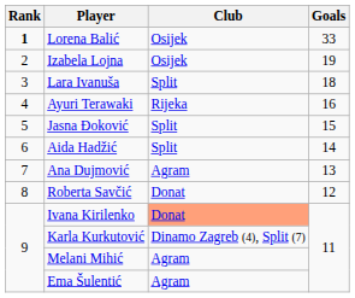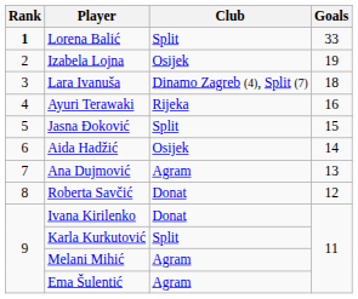 <table class="wikitable" style="text-align:center">
 <tr>
 <th>Rank</th>
 <th>Player</th>
 <th>Club</th>
 <th>Goals</th>
 </tr>
 <tr>
 <td rowspan=1><strong>1</strong></td>
 <td align="left"> <a href='#'>Lorena Balić</a></td>
-<td align="left"><a href='#'>Osijek</a></td>
+<td align="left"><a href='#'>Split</a></td>
 <td rowspan=1>33</td>
 </tr>
 <tr>
 <td rowspan=1>2</td>
 <td align="left"> <a href='#'>Izabela Lojna</a></td>
 <td align="left"><a href='#'>Osijek</a></td>
 <td rowspan=1>19</td>
 </tr>
 <tr>
 <td rowspan=1>3</td>
 <td align="left"> <a href='#'>Lara Ivanuša</a></td>
-<td align="left"><a href='#'>Split</a></td>
+<td align="left"><a href='#'>Dinamo Zagreb</a> <small>(4)</small>, <a href='#'>Split</a> <small>(7)</small></td>
 <td rowspan=1>18</td>
 </tr>
 <tr>
 <td rowspan=1>4</td>
 <td align="left"> <a href='#'>Ayuri Terawaki</a></td>
 <td align="left"><a href='#'>Rijeka</a></td>
 <td rowspan=1>16</td>
 </tr>
 <tr>
 <td rowspan=1>5</td>
 <td align="left"> <a href='#'>Jasna Đoković</a></td>
 <td align="left"><a href='#'>Split</a></td>
 <td rowspan=1>15</td>
 </tr>
 <tr>
 <td rowspan=1>6</td>
 <td align="left"> <a href='#'>Aida Hadžić</a></td>
-<td align="left"><a href='#'>Split</a></td>
+<td align="left"><a href='#'>Osijek</a></td>
 <td rowspan=1>14</td>
 </tr>
 <tr>
 <td rowspan=1>7</td>
 <td align="left"> <a href='#'>Ana Dujmović</a></td>
 <td align="left"><a href='#'>Agram</a></td>
 <td rowspan=1>13</td>
 </tr>
 <tr>
 <td rowspan=1>8</td>
 <td align="left"> <a href='#'>Roberta Savčić</a></td>
 <td align="left"><a href='#'>Donat</a></td>
 <td rowspan=1>12</td>
 </tr>
 <tr>
 <td rowspan=4>9</td>
 <td align="left"> <a href='#'>Ivana Kirilenko</a></td>
-<td align="left" style="background: lightsalmon;"><a href='#'>Donat</a></td>
+<td align="left"><a href='#'>Donat</a></td>
 <td rowspan=4>11</td>
 </tr>
 <tr>
 <td align="left"> <a href='#'>Karla Kurkutović</a></td>
-<td align="left"><a href='#'>Dinamo Zagreb</a> <small>(4)</small>, <a href='#'>Split</a> <small>(7)</small></td>
+<td align="left"><a href='#'>Split</a></td>
 </tr>
 <tr>
 <td align="left"> <a href='#'>Melani Mihić</a></td>
 <td align="left"><a href='#'>Agram</a></td>
 </tr>
 <tr>
 <td align="left"> <a href='#'>Ema Šulentić</a></td>
 <td align="left"><a href='#'>Agram</a></td>
 </tr>
 </table>
